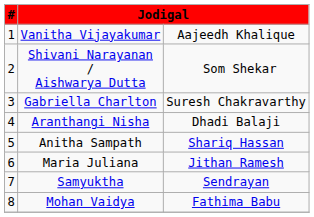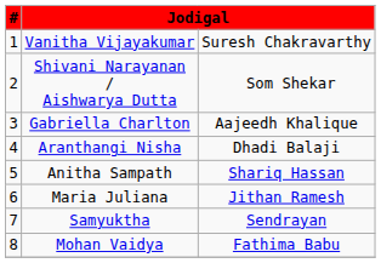 <table class="wikitable" style="text-align:center">
 <tr>
 <th scope="col" style ="background: #FF0000;"style="background: #FF7F00 ;color:black">#</th>
 <th scope="col" style ="background: #FF0000;"style="background: #FF7F00 ;color:black"  colspan="2">Jodigal</th>
 </tr>
 <tr>
 <td>1</td>
 <td><a href='#'>Vanitha Vijayakumar</a> <br> </td>
-<td>Aajeedh Khalique <br> </td>
+<td>Suresh Chakravarthy <br> </td>
 </tr>
 <tr>
 <td>2</td>
 <td><a href='#'>Shivani Narayanan</a> <br>  /<br> <a href='#'>Aishwarya Dutta</a> <br> </td>
 <td> Som Shekar <br> </td>
 </tr>
 <tr>
 <td>3</td>
 <td><a href='#'>Gabriella Charlton</a> <br> </td>
-<td>Suresh Chakravarthy <br> </td>
+<td>Aajeedh Khalique <br> </td>
 </tr>
 <tr>
 <td>4</td>
 <td><a href='#'>Aranthangi Nisha</a> <br> </td>
 <td>Dhadi Balaji <br> </td>
 </tr>
 <tr>
 <td>5</td>
 <td>Anitha Sampath  <br> </td>
 <td><a href='#'>Shariq Hassan</a> <br> </td>
 </tr>
 <tr>
 <td>6</td>
 <td>Maria Juliana <br> </td>
 <td><a href='#'>Jithan Ramesh</a> <br> </td>
 </tr>
 <tr>
 <td>7</td>
 <td><a href='#'>Samyuktha</a><br> </td>
 <td><a href='#'>Sendrayan</a> <br> </td>
 </tr>
 <tr>
 <td>8</td>
 <td><a href='#'>Mohan Vaidya</a> <br> </td>
 <td><a href='#'>Fathima Babu</a> <br> </td>
 </tr>
 <tr>
 </tr>
 </table>
